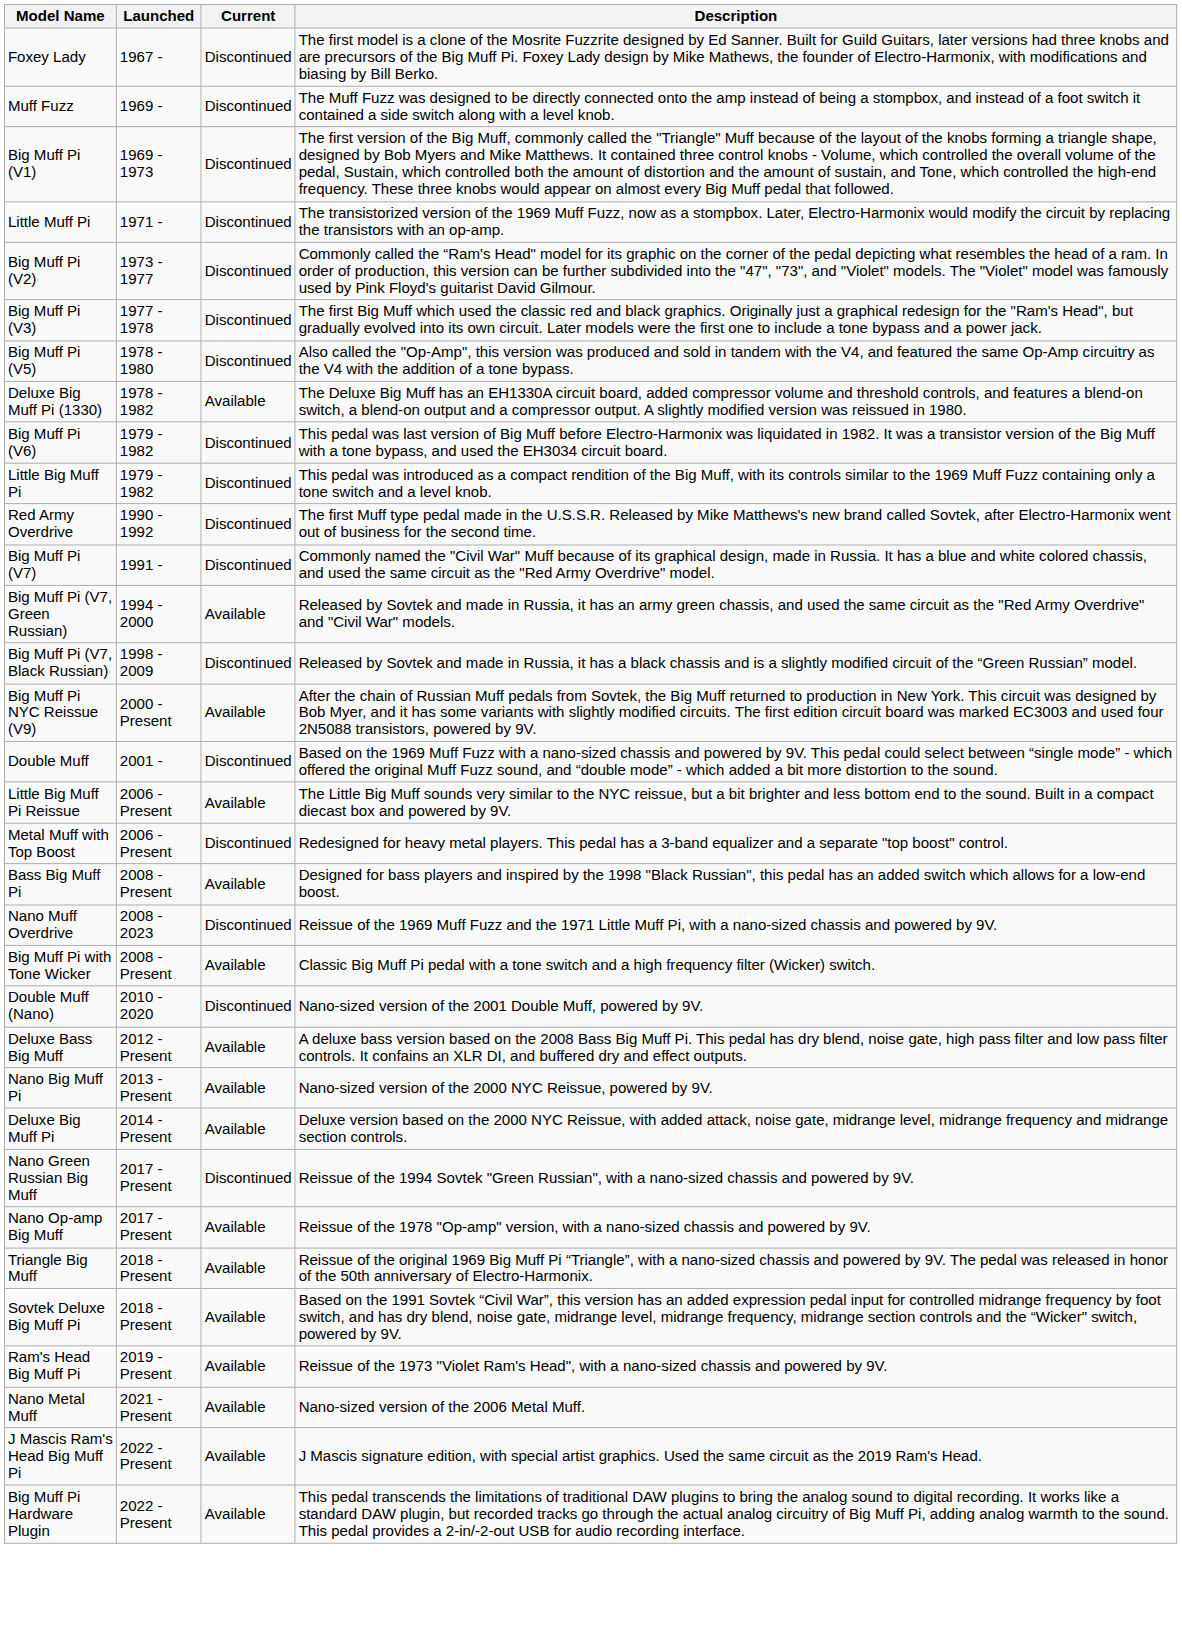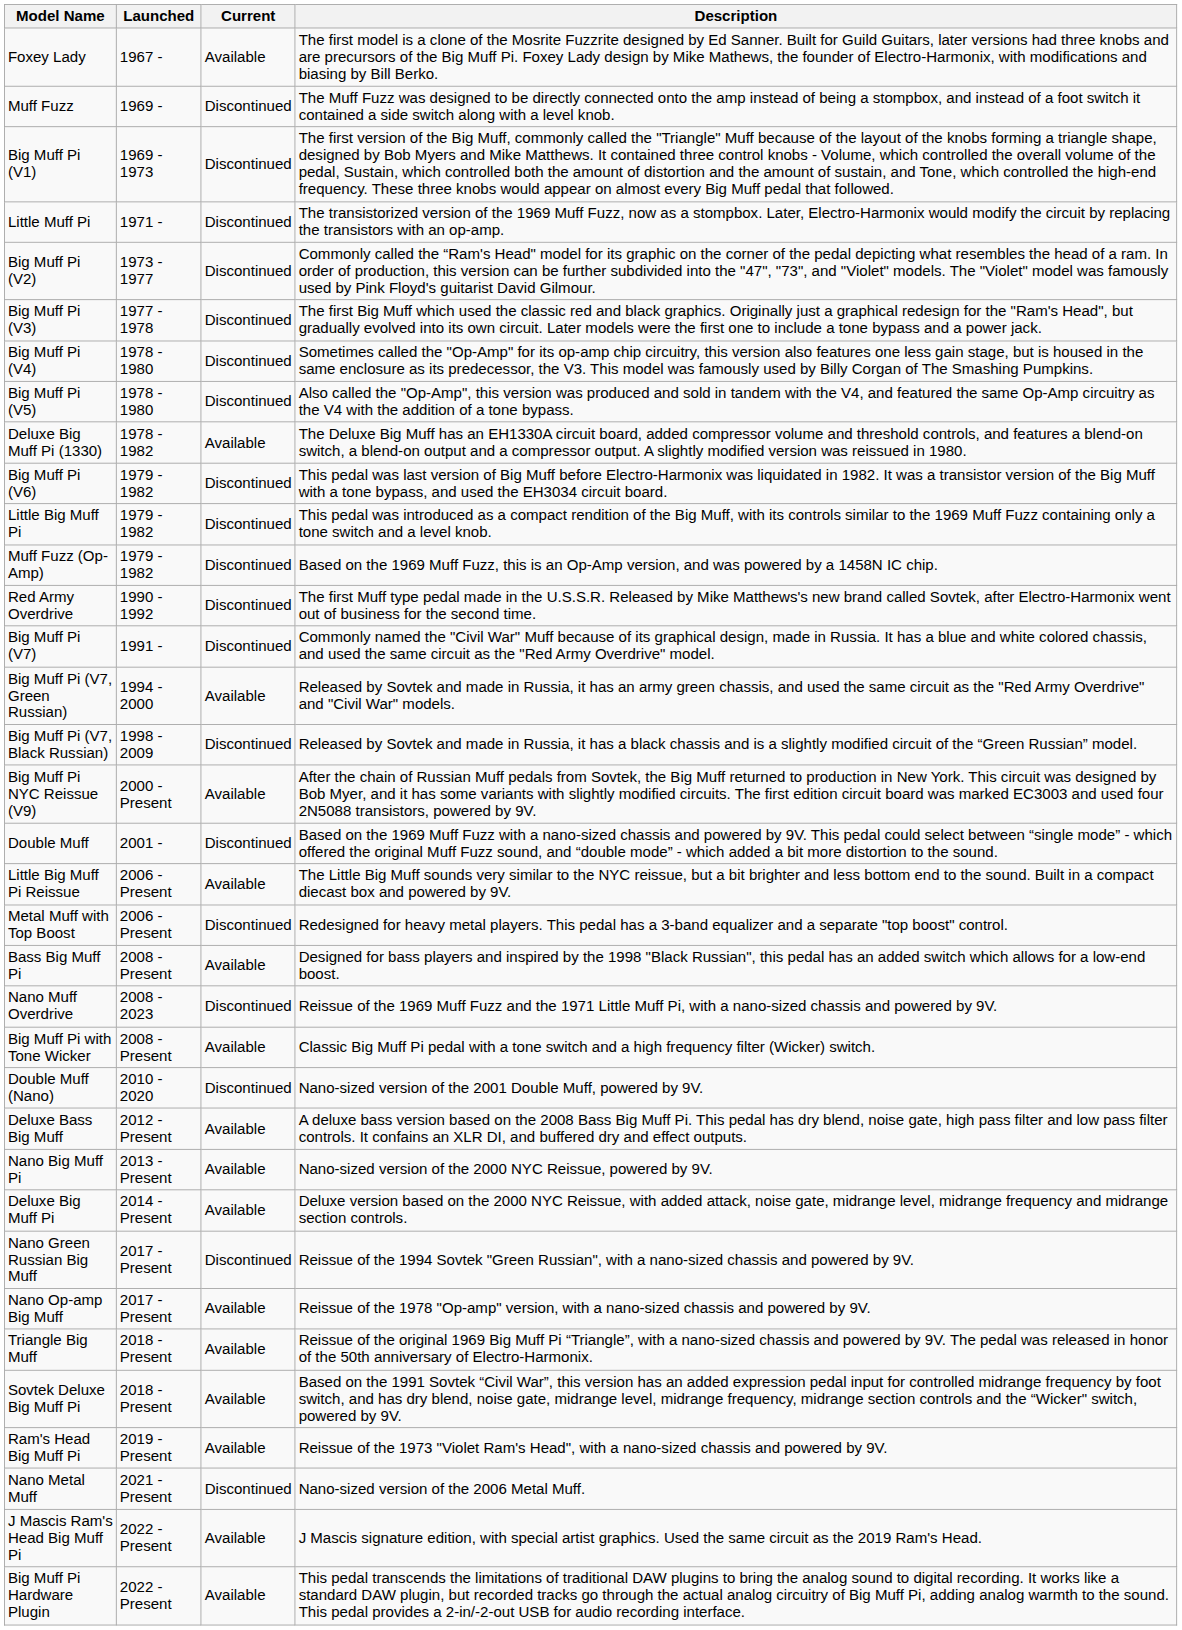 <table class="wikitable">
 <tr>
 <th>Model Name</th>
 <th>Launched</th>
 <th>Current</th>
 <th>Description</th>
 </tr>
 <tr>
 <td>Foxey Lady</td>
 <td>1967 -</td>
-<td>Discontinued</td>
+<td>Available</td>
 <td>The first model is a clone of the Mosrite Fuzzrite designed by Ed Sanner. Built for Guild Guitars, later versions had three knobs and are precursors of the Big Muff Pi. Foxey Lady design by Mike Mathews, the founder of Electro-Harmonix, with modifications and biasing by Bill Berko.</td>
 </tr>
 <tr>
 <td>Muff Fuzz</td>
 <td>1969 -</td>
 <td>Discontinued</td>
 <td>The Muff Fuzz was designed to be directly connected onto the amp instead of being a stompbox, and instead of a foot switch it contained a side switch along with a level knob.</td>
 </tr>
 <tr>
 <td>Big Muff Pi (V1)</td>
 <td>1969 - 1973</td>
 <td>Discontinued</td>
 <td>The first version of the Big Muff, commonly called the "Triangle" Muff because of the layout of the knobs forming a triangle shape, designed by Bob Myers and Mike Matthews. It contained three control knobs - Volume, which controlled the overall volume of the pedal, Sustain, which controlled both the amount of distortion and the amount of sustain, and Tone, which controlled the high-end frequency. These three knobs would appear on almost every Big Muff pedal that followed.</td>
 </tr>
 <tr>
 <td>Little Muff Pi</td>
 <td>1971 -</td>
 <td>Discontinued</td>
 <td>The transistorized version of the 1969 Muff Fuzz, now as a stompbox. Later, Electro-Harmonix would modify the circuit by replacing the transistors with an op-amp.</td>
 </tr>
 <tr>
 <td>Big Muff Pi (V2)</td>
 <td>1973 - 1977</td>
 <td>Discontinued</td>
 <td>Commonly called the “Ram's Head" model for its graphic on the corner of the pedal depicting what resembles the head of a ram. In order of production, this version can be further subdivided into the "47", "73", and "Violet" models. The "Violet" model was famously used by Pink Floyd's guitarist David Gilmour.</td>
 </tr>
 <tr>
 <td>Big Muff Pi (V3)</td>
 <td>1977 - 1978</td>
 <td>Discontinued</td>
 <td>The first Big Muff which used the classic red and black graphics. Originally just a graphical redesign for the "Ram's Head", but gradually evolved into its own circuit. Later models were the first one to include a tone bypass and a power jack.</td>
 </tr>
 <tr>
+<td>Big Muff Pi (V4)</td>
+<td>1978 - 1980</td>
+<td>Discontinued</td>
+<td>Sometimes called the "Op-Amp" for its op-amp chip circuitry, this version also features one less gain stage, but is housed in the same enclosure as its predecessor, the V3. This model was famously used by Billy Corgan of The Smashing Pumpkins.</td>
+</tr>
+<tr>
 <td>Big Muff Pi (V5)</td>
 <td>1978 - 1980</td>
 <td>Discontinued</td>
 <td>Also called the "Op-Amp", this version was produced and sold in tandem with the V4, and featured the same Op-Amp circuitry as the V4 with the addition of a tone bypass.</td>
 </tr>
 <tr>
 <td>Deluxe Big Muff Pi (1330)</td>
 <td>1978 - 1982</td>
 <td>Available</td>
 <td>The Deluxe Big Muff has an EH1330A circuit board, added compressor volume and threshold controls, and features a blend-on switch, a blend-on output and a compressor output. A slightly modified version was reissued in 1980.</td>
 </tr>
 <tr>
 <td>Big Muff Pi (V6)</td>
 <td>1979 - 1982</td>
 <td>Discontinued</td>
 <td>This pedal was last version of Big Muff before Electro-Harmonix was liquidated in 1982. It was a transistor version of the Big Muff with a tone bypass, and used the EH3034 circuit board.</td>
 </tr>
 <tr>
 <td>Little Big Muff Pi</td>
 <td>1979 - 1982</td>
 <td>Discontinued</td>
 <td>This pedal was introduced as a compact rendition of the Big Muff, with its controls similar to the 1969 Muff Fuzz containing only a tone switch and a level knob.</td>
+</tr>
+<tr>
+<td>Muff Fuzz (Op-Amp)</td>
+<td>1979 - 1982</td>
+<td>Discontinued</td>
+<td>Based on the 1969 Muff Fuzz, this is an Op-Amp version, and was powered by a 1458N IC chip.</td>
 </tr>
 <tr>
 <td>Red Army Overdrive</td>
 <td>1990 - 1992</td>
 <td>Discontinued</td>
 <td>The first Muff type pedal made in the U.S.S.R. Released by Mike Matthews's new brand called Sovtek, after Electro-Harmonix went out of business for the second time.</td>
 </tr>
 <tr>
 <td>Big Muff Pi (V7)</td>
 <td>1991 -</td>
 <td>Discontinued</td>
 <td>Commonly named the "Civil War" Muff because of its graphical design, made in Russia. It has a blue and white colored chassis, and used the same circuit as the "Red Army Overdrive" model.</td>
 </tr>
 <tr>
 <td>Big Muff Pi (V7, Green Russian)</td>
 <td>1994 - 2000</td>
 <td>Available</td>
 <td>Released by Sovtek and made in Russia, it has an army green chassis, and used the same circuit as the "Red Army Overdrive" and "Civil War" models.</td>
 </tr>
 <tr>
 <td>Big Muff Pi (V7, Black Russian)</td>
 <td>1998 - 2009</td>
 <td>Discontinued</td>
 <td>Released by Sovtek and made in Russia, it has a black chassis and is a slightly modified circuit of the “Green Russian” model.</td>
 </tr>
 <tr>
 <td>Big Muff Pi NYC Reissue (V9)</td>
 <td>2000 - Present</td>
 <td>Available</td>
 <td>After the chain of Russian Muff pedals from Sovtek, the Big Muff returned to production in New York. This circuit was designed by Bob Myer, and it has some variants with slightly modified circuits. The first edition circuit board was marked EC3003 and used four 2N5088 transistors, powered by 9V.</td>
 </tr>
 <tr>
 <td>Double Muff</td>
 <td>2001 -</td>
 <td>Discontinued</td>
 <td>Based on the 1969 Muff Fuzz with a nano-sized chassis and powered by 9V. This pedal could select between “single mode” - which offered the original Muff Fuzz sound, and “double mode” - which added a bit more distortion to the sound.</td>
 </tr>
 <tr>
 <td>Little Big Muff Pi Reissue</td>
 <td>2006 - Present</td>
 <td>Available</td>
 <td>The Little Big Muff sounds very similar to the NYC reissue, but a bit brighter and less bottom end to the sound. Built in a compact diecast box and powered by 9V.</td>
 </tr>
 <tr>
 <td>Metal Muff with Top Boost</td>
 <td>2006 - Present</td>
 <td>Discontinued</td>
 <td>Redesigned for heavy metal players. This pedal has a 3-band equalizer and a separate "top boost" control.</td>
 </tr>
 <tr>
 <td>Bass Big Muff Pi</td>
 <td>2008 - Present</td>
 <td>Available</td>
 <td>Designed for bass players and inspired by the 1998 "Black Russian", this pedal has an added switch which allows for a low-end boost.</td>
 </tr>
 <tr>
 <td>Nano Muff Overdrive</td>
 <td>2008 - 2023</td>
 <td>Discontinued</td>
 <td>Reissue of the 1969 Muff Fuzz and the 1971 Little Muff Pi, with a nano-sized chassis and powered by 9V.</td>
 </tr>
 <tr>
 <td>Big Muff Pi with Tone Wicker</td>
 <td>2008 - Present</td>
 <td>Available</td>
 <td>Classic Big Muff Pi pedal with a tone switch and a high frequency filter (Wicker) switch.</td>
 </tr>
 <tr>
 <td>Double Muff (Nano)</td>
 <td>2010 - 2020</td>
 <td>Discontinued</td>
 <td>Nano-sized version of the 2001 Double Muff, powered by 9V.</td>
 </tr>
 <tr>
 <td>Deluxe Bass Big Muff</td>
 <td>2012 - Present</td>
 <td>Available</td>
 <td>A deluxe bass version based on the 2008 Bass Big Muff Pi. This pedal has dry blend, noise gate, high pass filter and low pass filter controls. It confains an XLR DI, and buffered dry and effect outputs.</td>
 </tr>
 <tr>
 <td>Nano Big Muff Pi</td>
 <td>2013 - Present</td>
 <td>Available</td>
 <td>Nano-sized version of the 2000 NYC Reissue, powered by 9V.</td>
 </tr>
 <tr>
 <td>Deluxe Big Muff Pi</td>
 <td>2014 - Present</td>
 <td>Available</td>
 <td>Deluxe version based on the 2000 NYC Reissue, with added attack, noise gate, midrange level, midrange frequency and midrange section controls.</td>
 </tr>
 <tr>
 <td>Nano Green Russian Big Muff</td>
 <td>2017 - Present</td>
 <td>Discontinued</td>
 <td>Reissue of the 1994 Sovtek "Green Russian", with a nano-sized chassis and powered by 9V.</td>
 </tr>
 <tr>
 <td>Nano Op-amp Big Muff</td>
 <td>2017 - Present</td>
 <td>Available</td>
 <td>Reissue of the 1978 "Op-amp" version, with a nano-sized chassis and powered by 9V.</td>
 </tr>
 <tr>
 <td>Triangle Big Muff</td>
 <td>2018 - Present</td>
 <td>Available</td>
 <td>Reissue of the original 1969 Big Muff Pi “Triangle”, with a nano-sized chassis and powered by 9V. The pedal was released in honor of the 50th anniversary of Electro-Harmonix.</td>
 </tr>
 <tr>
 <td>Sovtek Deluxe Big Muff Pi</td>
 <td>2018 - Present</td>
 <td>Available</td>
 <td>Based on the 1991 Sovtek “Civil War”, this version has an added expression pedal input for controlled midrange frequency by foot switch, and has dry blend, noise gate, midrange level, midrange frequency, midrange section controls and the “Wicker" switch, powered by 9V.</td>
 </tr>
 <tr>
 <td>Ram's Head Big Muff Pi</td>
 <td>2019 - Present</td>
 <td>Available</td>
 <td>Reissue of the 1973 "Violet Ram's Head", with a nano-sized chassis and powered by 9V.</td>
 </tr>
 <tr>
 <td>Nano Metal Muff</td>
 <td>2021 - Present</td>
-<td>Available</td>
+<td>Discontinued</td>
 <td>Nano-sized version of the 2006 Metal Muff.</td>
 </tr>
 <tr>
 <td>J Mascis Ram's Head Big Muff Pi</td>
 <td>2022 - Present</td>
 <td>Available</td>
 <td>J Mascis signature edition, with special artist graphics. Used the same circuit as the 2019 Ram's Head.</td>
 </tr>
 <tr>
 <td>Big Muff Pi Hardware Plugin</td>
 <td>2022 - Present</td>
 <td>Available</td>
 <td>This pedal transcends the limitations of traditional DAW plugins to bring the analog sound to digital recording. It works like a standard DAW plugin, but recorded tracks go through the actual analog circuitry of Big Muff Pi, adding analog warmth to the sound. This pedal provides a 2-in/-2-out USB for audio recording interface.</td>
 </tr>
 </table>
